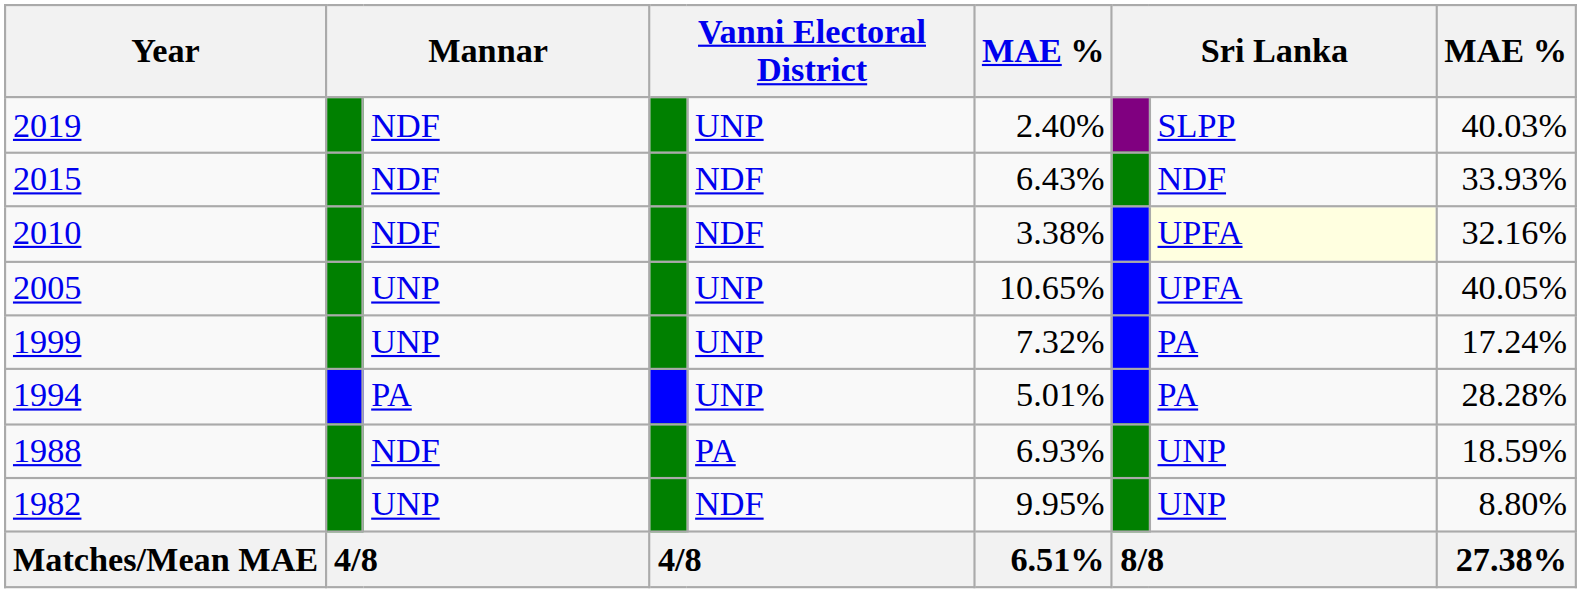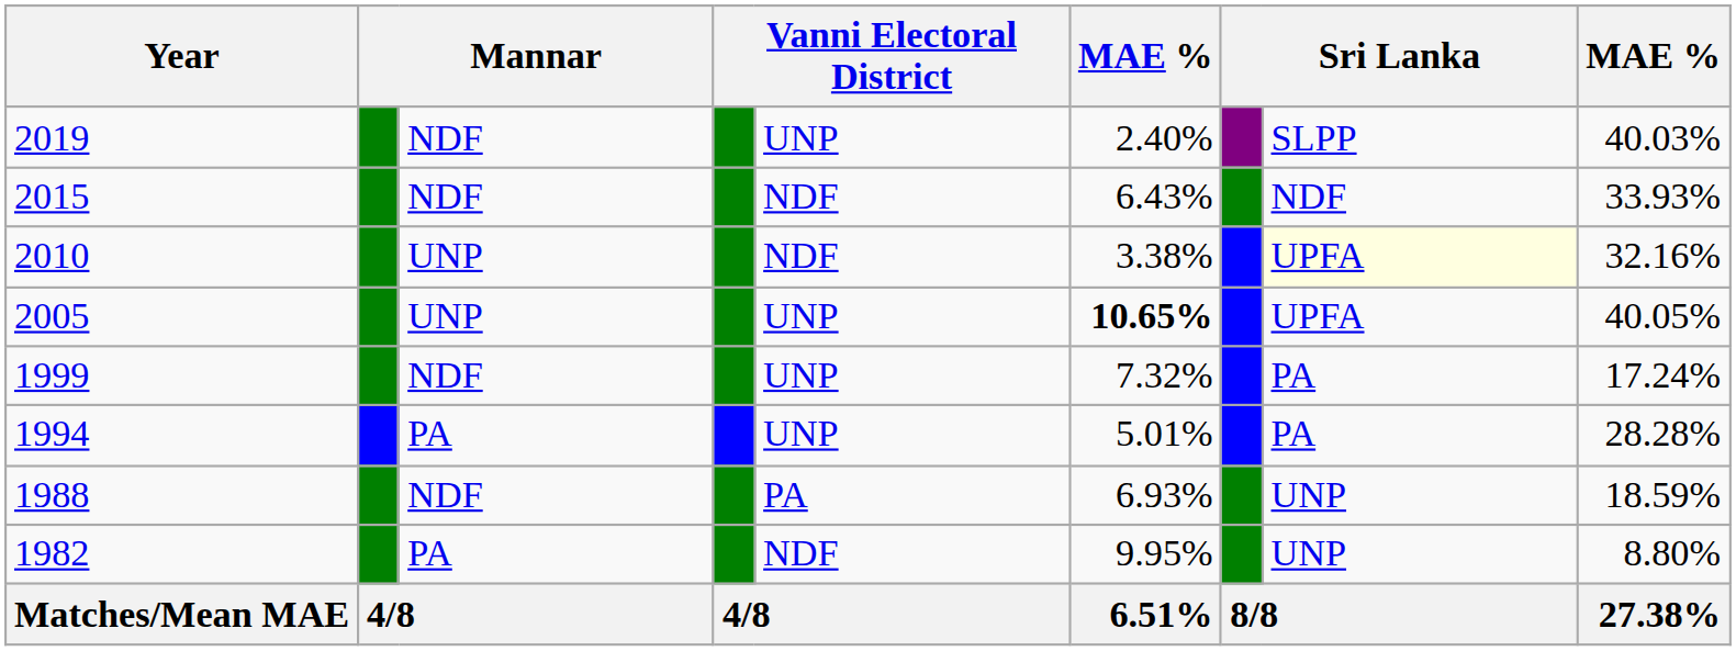 <table class="wikitable">
 <tr>
 <th>Year</th>
 <th colspan="2" width="144px">Mannar</th>
 <th colspan="2" width="144px"><a href='#'>Vanni Electoral District</a></th>
 <th><a href='#'>MAE</a> %</th>
 <th colspan="2" width="144px">Sri Lanka</th>
 <th>MAE %</th>
 </tr>
 <tr>
 <td><a href='#'>2019</a></td>
 <td style="background-color:green;" width="10px"></td>
 <td style="text-align:left;"><a href='#'>NDF</a></td>
 <td style="background-color:green;" width="10px"></td>
 <td style="text-align:left;"><a href='#'>UNP</a></td>
 <td style="text-align:right;">2.40%</td>
 <td style="background-color:purple;" width="10px"></td>
 <td style="text-align:left;"><a href='#'>SLPP</a></td>
 <td style="text-align:right;">40.03%</td>
 </tr>
 <tr>
 <td><a href='#'>2015</a></td>
 <td style="background-color:green;" width="10px"></td>
 <td style="text-align:left;"><a href='#'>NDF</a></td>
 <td style="background-color:green;" width="10px"></td>
 <td style="text-align:left;"><a href='#'>NDF</a></td>
 <td style="text-align:right;">6.43%</td>
 <td style="background-color:green;" width="10px"></td>
 <td style="text-align:left;"><a href='#'>NDF</a></td>
 <td style="text-align:right;">33.93%</td>
 </tr>
 <tr>
 <td><a href='#'>2010</a></td>
 <td style="background-color:green;" width="10px"></td>
-<td style="text-align:left;"><a href='#'>NDF</a></td>
+<td style="text-align:left;"><a href='#'>UNP</a></td>
 <td style="background-color:green;" width="10px"></td>
 <td style="text-align:left;"><a href='#'>NDF</a></td>
 <td style="text-align:right;">3.38%</td>
 <td style="background-color:blue;" width="10px"></td>
 <td style="background: lightyellow; text-align:left;"><a href='#'>UPFA</a></td>
 <td style="text-align:right;">32.16%</td>
 </tr>
 <tr>
 <td><a href='#'>2005</a></td>
 <td style="background-color:green;" width="10px"></td>
 <td style="text-align:left;"><a href='#'>UNP</a></td>
 <td style="background-color:green;" width="10px"></td>
 <td style="text-align:left;"><a href='#'>UNP</a></td>
-<td style="text-align:right;">10.65%</td>
+<td style="text-align:right;"><strong>10.65%</strong></td>
 <td style="background-color:blue;" width="10px"></td>
 <td style="text-align:left;"><a href='#'>UPFA</a></td>
 <td style="text-align:right;">40.05%</td>
 </tr>
 <tr>
 <td><a href='#'>1999</a></td>
 <td style="background-color:green;" width="10px"></td>
-<td style="text-align:left;"><a href='#'>UNP</a></td>
+<td style="text-align:left;"><a href='#'>NDF</a></td>
 <td style="background-color:green;" width="10px"></td>
 <td style="text-align:left;"><a href='#'>UNP</a></td>
 <td style="text-align:right;">7.32%</td>
 <td style="background-color:blue;" width="10px"></td>
 <td style="text-align:left;"><a href='#'>PA</a></td>
 <td style="text-align:right;">17.24%</td>
 </tr>
 <tr>
 <td><a href='#'>1994</a></td>
 <td style="background-color:blue;" width="10px"></td>
 <td style="text-align:left;"><a href='#'>PA</a></td>
 <td style="background-color:blue;" width="10px"></td>
 <td style="text-align:left;"><a href='#'>UNP</a></td>
 <td style="text-align:right;">5.01%</td>
 <td style="background-color:blue;" width="10px"></td>
 <td style="text-align:left;"><a href='#'>PA</a></td>
 <td style="text-align:right;">28.28%</td>
 </tr>
 <tr>
 <td><a href='#'>1988</a></td>
 <td style="background-color:green;" width="10px"></td>
 <td style="text-align:left;"><a href='#'>NDF</a></td>
 <td style="background-color:green;" width="10px"></td>
 <td style="text-align:left;"><a href='#'>PA</a></td>
 <td style="text-align:right;">6.93%</td>
 <td style="background-color:green;" width="10px"></td>
 <td style="text-align:left;"><a href='#'>UNP</a></td>
 <td style="text-align:right;">18.59%</td>
 </tr>
 <tr>
 <td><a href='#'>1982</a></td>
 <td style="background-color:green;" width="10px"></td>
-<td style="text-align:left;"><a href='#'>UNP</a></td>
+<td style="text-align:left;"><a href='#'>PA</a></td>
 <td style="background-color:green;" width="10px"></td>
 <td style="text-align:left;"><a href='#'>NDF</a></td>
 <td style="text-align:right;">9.95%</td>
 <td style="background-color:green;" width="10px"></td>
 <td style="text-align:left;"><a href='#'>UNP</a></td>
 <td style="text-align:right;">8.80%</td>
 </tr>
 <tr>
 <th>Matches/Mean MAE</th>
 <th style="text-align:left;"colspan="2" width="144px">4/8</th>
 <th style="text-align:left;"colspan="2" width="144px">4/8</th>
 <th style="text-align:right;">6.51%</th>
 <th style="text-align:left;"colspan="2" width="144px">8/8</th>
 <th style="text-align:right;">27.38%</th>
 </tr>
 </table>
